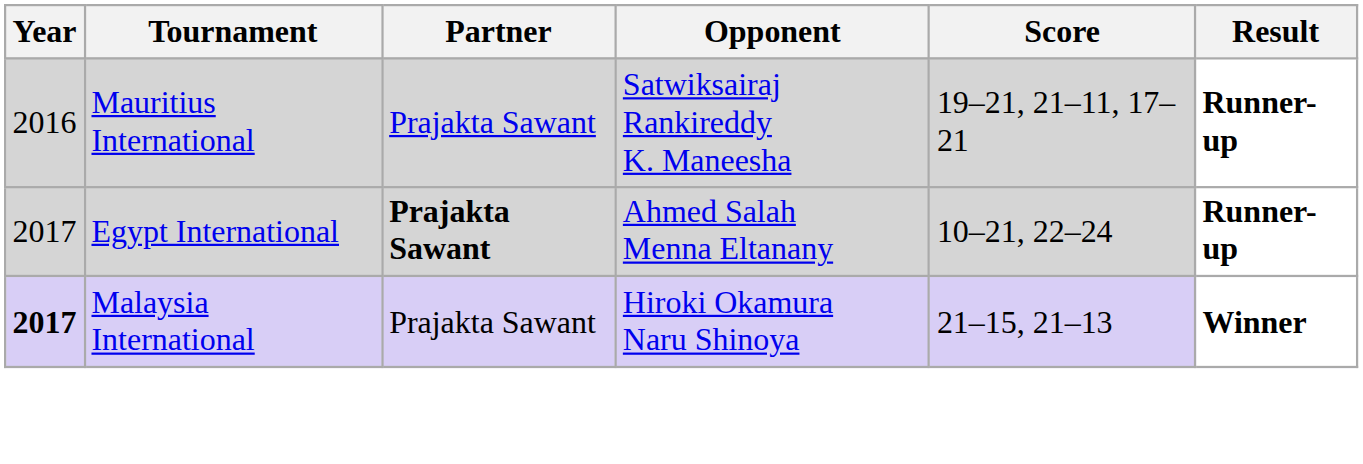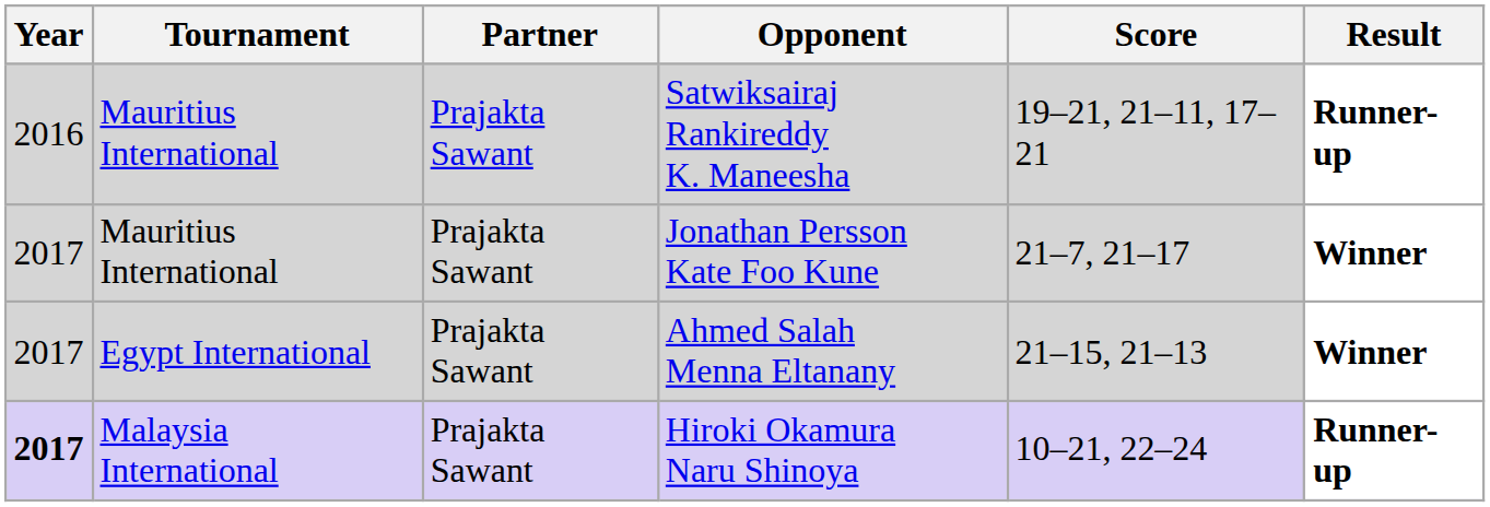 <table class="sortable wikitable" style="font-size: 90%;">
 <tr>
 <th>Year</th>
 <th>Tournament</th>
 <th>Partner</th>
 <th>Opponent</th>
 <th>Score</th>
 <th>Result</th>
 </tr>
 <tr style="background:#D5D5D5">
 <td align="center">2016</td>
 <td align="left"><a href='#'>Mauritius International</a></td>
 <td align="left"> <a href='#'>Prajakta Sawant</a></td>
 <td align="left"> <a href='#'>Satwiksairaj Rankireddy</a> <br>  <a href='#'>K. Maneesha</a></td>
 <td align="left">19–21, 21–11, 17–21</td>
 <td style="text-align:left; background:white"> <strong>Runner-up</strong></td>
 </tr>
 <tr style="background:#D5D5D5">
 <td align="center">2017</td>
+<td align="left">Mauritius International</td>
+<td align="left"> Prajakta Sawant</td>
+<td align="left"> <a href='#'>Jonathan Persson</a> <br>  <a href='#'>Kate Foo Kune</a></td>
+<td align="left">21–7, 21–17</td>
+<td style="text-align:left; background:white"> <strong>Winner</strong></td>
+</tr>
+<tr style="background:#D5D5D5">
+<td align="center">2017</td>
 <td align="left"><a href='#'>Egypt International</a></td>
-<td align="left"><strong> Prajakta Sawant</strong></td>
+<td align="left"> Prajakta Sawant</td>
 <td align="left"> <a href='#'>Ahmed Salah</a> <br>  <a href='#'>Menna Eltanany</a></td>
-<td align="left">10–21, 22–24</td>
-<td style="text-align:left; background:white"> <strong>Runner-up</strong></td>
+<td align="left">21–15, 21–13</td>
+<td style="text-align:left; background:white"> <strong>Winner</strong></td>
 </tr>
 <tr style="background:#D8CEF6">
 <td align="center"><strong>2017</strong></td>
 <td align="left"><a href='#'>Malaysia International</a></td>
 <td align="left"> Prajakta Sawant</td>
 <td align="left"> <a href='#'>Hiroki Okamura</a> <br>  <a href='#'>Naru Shinoya</a></td>
-<td align="left">21–15, 21–13</td>
-<td style="text-align:left; background:white"> <strong>Winner</strong></td>
+<td align="left">10–21, 22–24</td>
+<td style="text-align:left; background:white"> <strong>Runner-up</strong></td>
 </tr>
 </table>
